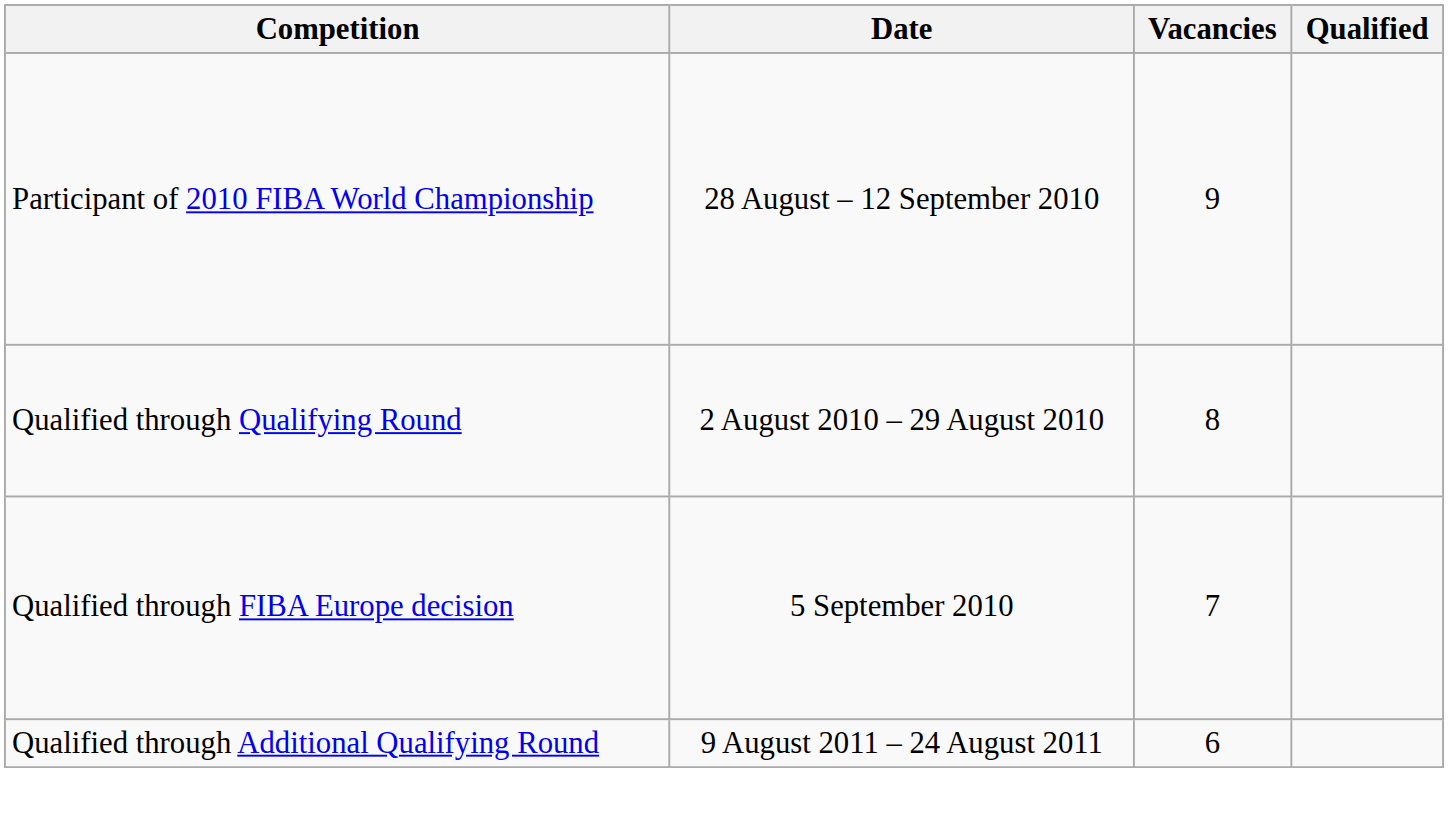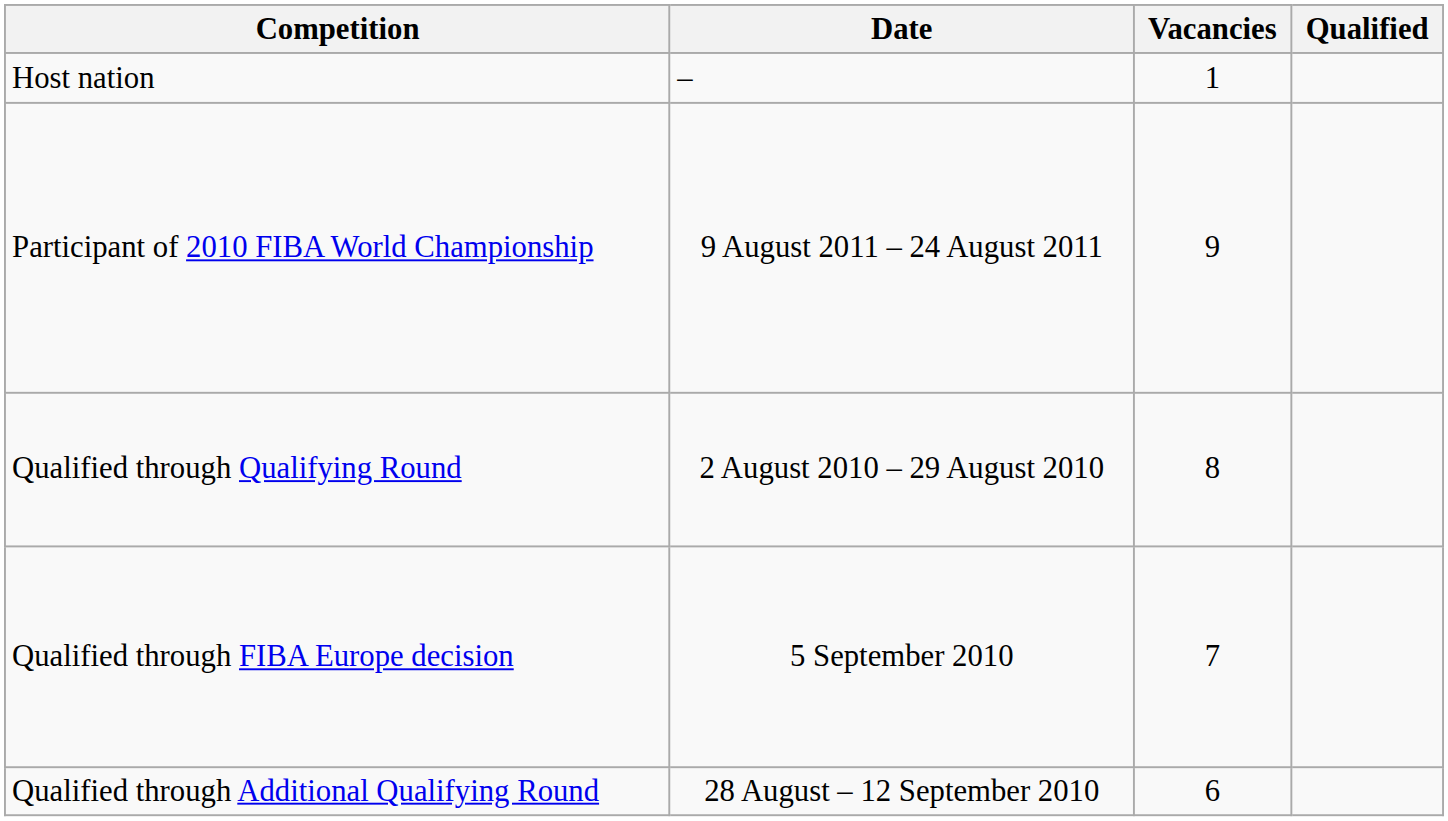 <table class="wikitable" style="width:750px;">
 <tr>
 <th>Competition</th>
 <th>Date</th>
 <th>Vacancies</th>
 <th>Qualified</th>
 </tr>
 <tr>
+<td>Host nation</td>
+<td>–</td>
+<td style="text-align:center;">1</td>
+<td></td>
+</tr>
+<tr>
 <td>Participant of <a href='#'>2010 FIBA World Championship</a></td>
-<td style="text-align:center;">28 August – 12 September 2010</td>
+<td style="text-align:center;">9 August 2011 – 24 August 2011</td>
 <td style="text-align:center;">9</td>
 <td> <br>  <br>  <br>  <br>  <br>  <br>  <br>  <br> </td>
 </tr>
 <tr>
 <td>Qualified through <a href='#'>Qualifying Round</a></td>
 <td style="text-align:center;">2 August 2010 – 29 August 2010</td>
 <td style="text-align:center;">8</td>
 <td> <br>  <br>  <br>  <br> </td>
 </tr>
 <tr>
 <td>Qualified through <a href='#'>FIBA Europe decision</a></td>
 <td style="text-align:center;">5 September 2010</td>
 <td style="text-align:center;">7</td>
 <td> <br>  <br>  <br>  <br>  <br>  <br> </td>
 </tr>
 <tr>
 <td>Qualified through <a href='#'>Additional Qualifying Round</a></td>
-<td style="text-align:center;">9 August 2011 – 24 August 2011</td>
+<td style="text-align:center;">28 August – 12 September 2010</td>
 <td style="text-align:center;">6</td>
 <td> <br> </td>
 </tr>
 </table>
